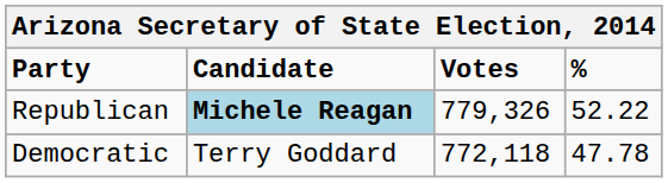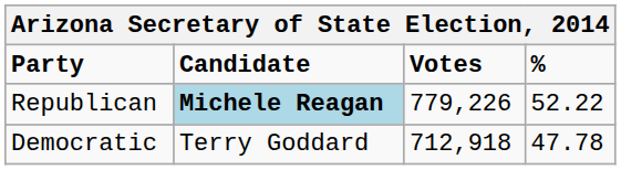 <table class="wikitable">
 <tr>
 <th colspan="4">Arizona Secretary of State Election, 2014</th>
 </tr>
 <tr>
 <td><strong>Party</strong></td>
 <td><strong>Candidate</strong></td>
 <td><strong>Votes</strong></td>
 <td><strong>%</strong></td>
 </tr>
 <tr>
 <td>Republican</td>
 <td style="background: lightblue;"><strong>Michele Reagan</strong></td>
-<td>779,326</td>
+<td>779,226</td>
 <td>52.22</td>
 </tr>
 <tr>
 <td>Democratic</td>
 <td>Terry Goddard</td>
-<td>772,118</td>
+<td>712,918</td>
 <td>47.78</td>
 </tr>
 </table>
